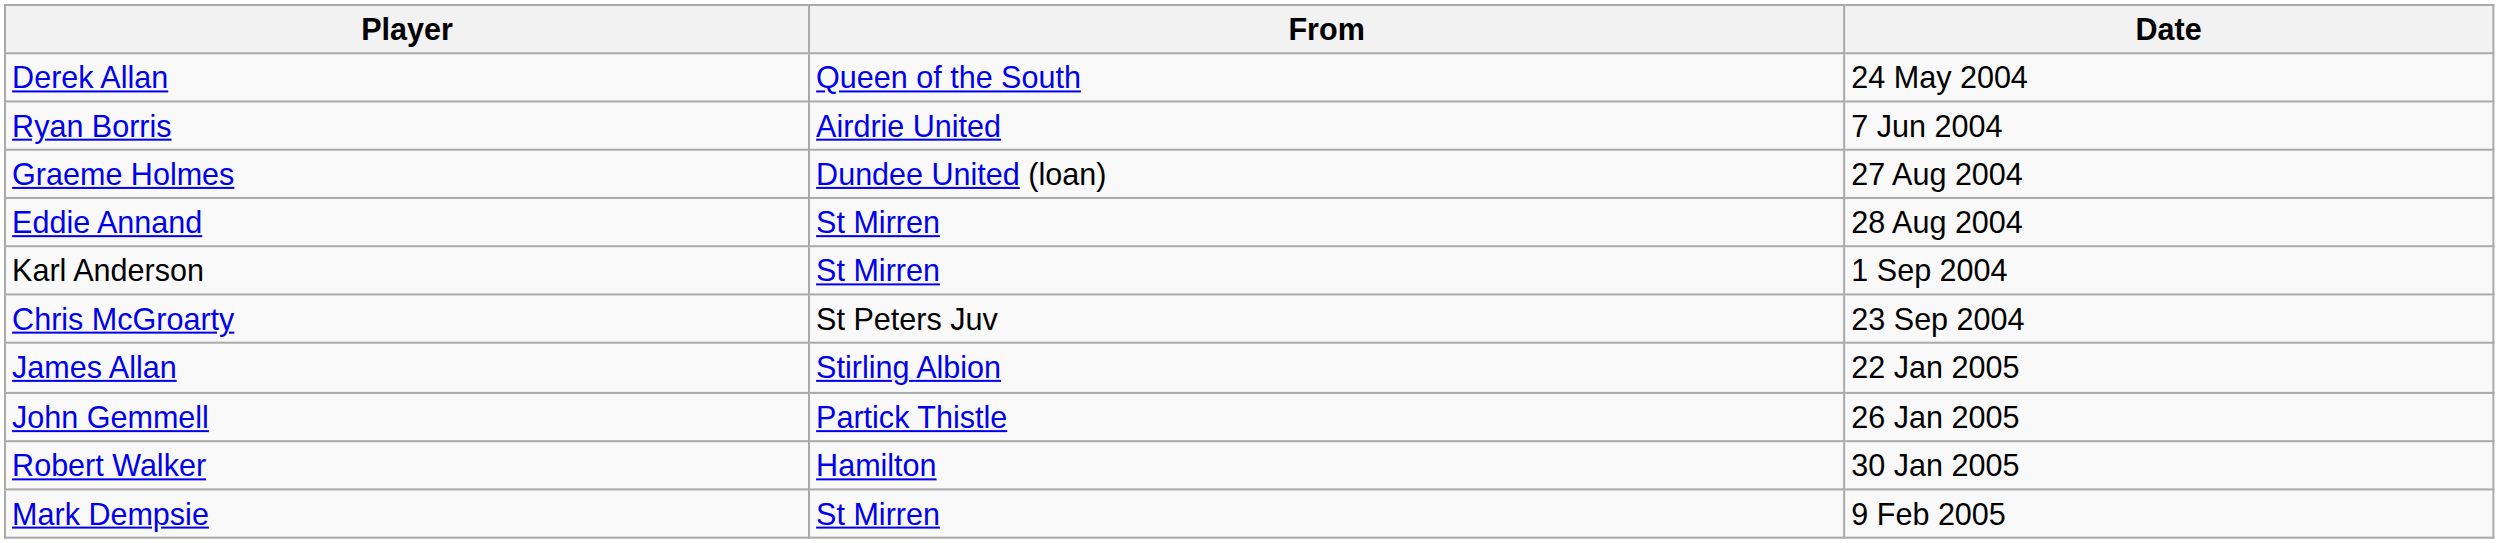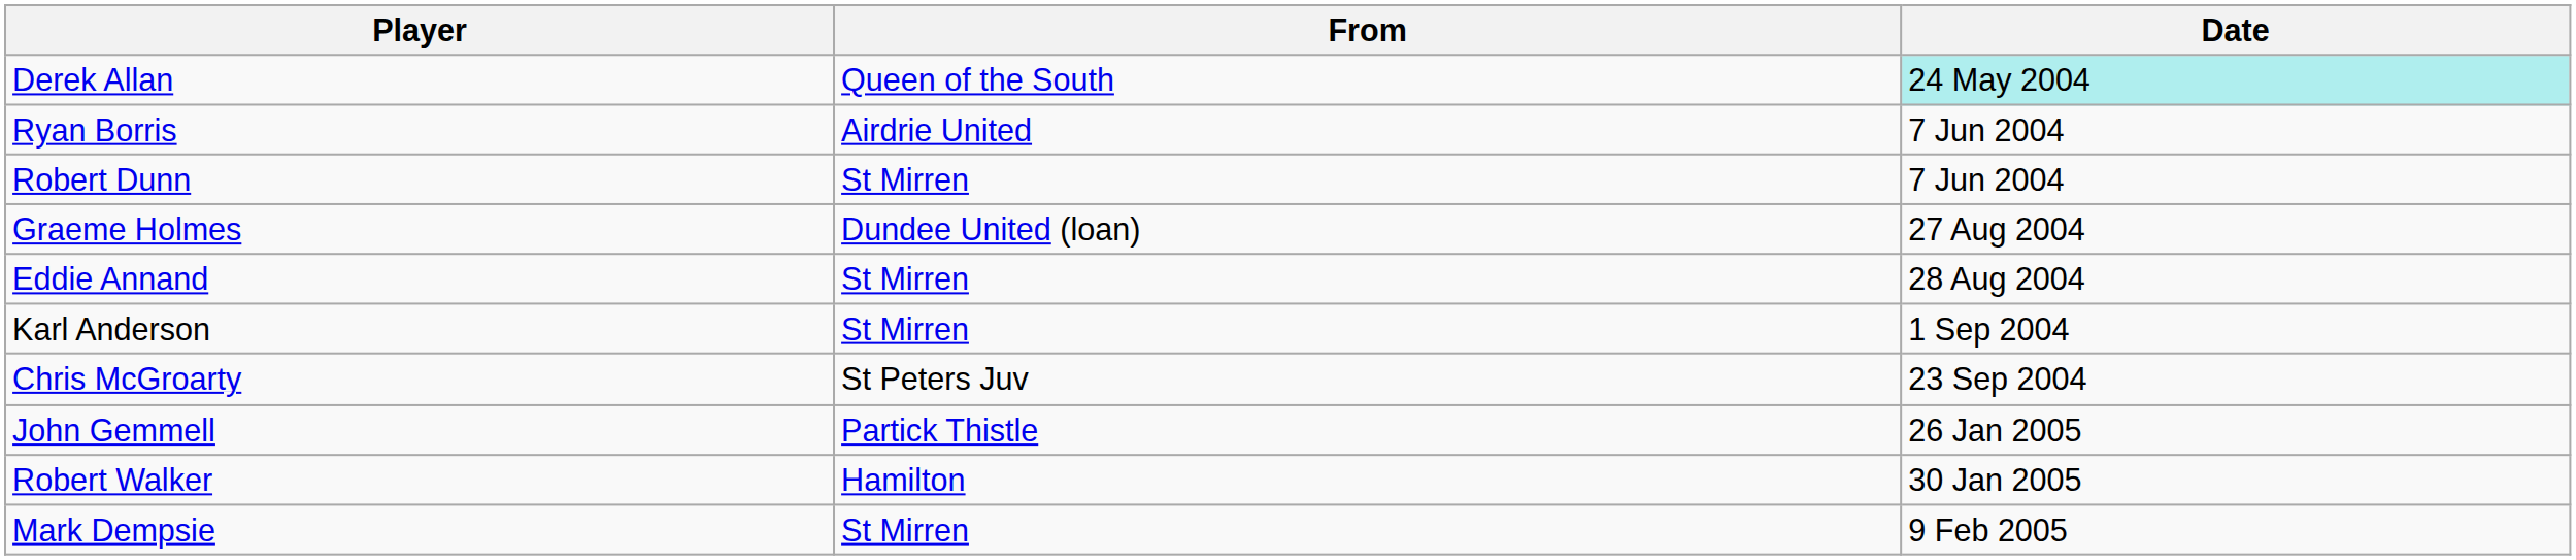 <table class="wikitable" style="text-align:center; font-size:95%;width:98%; text-align:left">
 <tr>
 <th>Player</th>
 <th>From</th>
 <th>Date</th>
 </tr>
 <tr>
 <td> <a href='#'>Derek Allan</a></td>
 <td> <a href='#'>Queen of the South</a></td>
-<td>24 May 2004</td>
+<td style="background: paleturquoise;">24 May 2004</td>
 </tr>
 <tr>
 <td> <a href='#'>Ryan Borris</a></td>
 <td> <a href='#'>Airdrie United</a></td>
+<td>7 Jun 2004</td>
+</tr>
+<tr>
+<td> <a href='#'>Robert Dunn</a></td>
+<td> <a href='#'>St Mirren</a></td>
 <td>7 Jun 2004</td>
 </tr>
 <tr>
 <td> <a href='#'>Graeme Holmes</a></td>
 <td> <a href='#'>Dundee United</a> (loan)</td>
 <td>27 Aug 2004</td>
 </tr>
 <tr>
 <td> <a href='#'>Eddie Annand</a></td>
 <td> <a href='#'>St Mirren</a></td>
 <td>28 Aug 2004</td>
 </tr>
 <tr>
 <td> Karl Anderson</td>
 <td> <a href='#'>St Mirren</a></td>
 <td>1 Sep 2004</td>
 </tr>
 <tr>
 <td> <a href='#'>Chris McGroarty</a></td>
 <td> St Peters Juv</td>
 <td>23 Sep 2004</td>
 </tr>
 <tr>
-<td> <a href='#'>James Allan</a></td>
-<td> <a href='#'>Stirling Albion</a></td>
-<td>22 Jan 2005</td>
-</tr>
-<tr>
 <td> <a href='#'>John Gemmell</a></td>
 <td> <a href='#'>Partick Thistle</a></td>
 <td>26 Jan 2005</td>
 </tr>
 <tr>
 <td> <a href='#'>Robert Walker</a></td>
 <td> <a href='#'>Hamilton</a></td>
 <td>30 Jan 2005</td>
 </tr>
 <tr>
 <td> <a href='#'>Mark Dempsie</a></td>
 <td> <a href='#'>St Mirren</a></td>
 <td>9 Feb 2005</td>
 </tr>
 </table>
